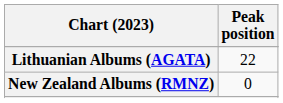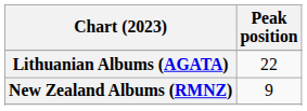 <table class="wikitable sortable plainrowheaders" style="text-align:center;">
 <tr>
 <th scope="col">Chart (2023)</th>
 <th scope="col">Peak<br>position</th>
 </tr>
 <tr>
 </tr>
 <tr>
 </tr>
 <tr>
 </tr>
 <tr>
 </tr>
 <tr>
 </tr>
 <tr>
 <th scope="row">Lithuanian Albums (<a href='#'>AGATA</a>)</th>
 <td>22</td>
 </tr>
 <tr>
 <th scope="row">New Zealand Albums (<a href='#'>RMNZ</a>)</th>
-<td>0</td>
+<td>9</td>
 </tr>
 <tr>
 </tr>
 <tr>
 </tr>
 <tr>
 </tr>
 <tr>
 </tr>
 <tr>
 </tr>
 </table>
